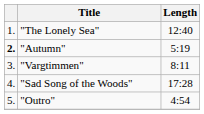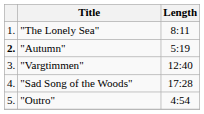 <table class="wikitable">
 <tr>
 <th></th>
 <th width="200">Title</th>
 <th>Length</th>
 </tr>
 <tr>
 <td>1.</td>
 <td>"The Lonely Sea"</td>
-<td align="center">12:40</td>
+<td align="center">8:11</td>
 </tr>
 <tr>
 <td><strong>2.</strong></td>
 <td>"Autumn"</td>
 <td align="center">5:19</td>
 </tr>
 <tr>
 <td>3.</td>
 <td>"Vargtimmen"</td>
-<td align="center">8:11</td>
+<td align="center">12:40</td>
 </tr>
 <tr>
 <td>4.</td>
 <td>"Sad Song of the Woods"</td>
 <td align="center">17:28</td>
 </tr>
 <tr>
 <td>5.</td>
 <td>"Outro"</td>
 <td align="center">4:54</td>
 </tr>
 <tr>
 </tr>
 </table>
